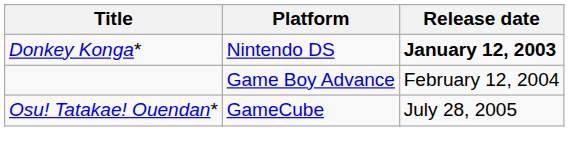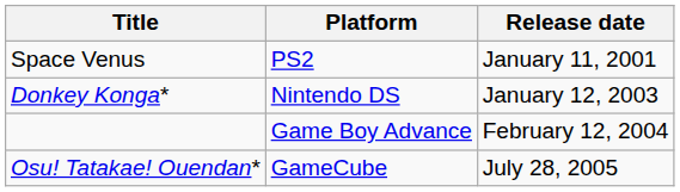 <table class="wikitable">
 <tr>
 <th>Title</th>
 <th>Platform</th>
 <th>Release date</th>
 </tr>
 <tr>
+<td>Space Venus</td>
+<td><a href='#'>PS2</a></td>
+<td>January 11, 2001</td>
+</tr>
+<tr>
 <td><em><a href='#'>Donkey Konga</a></em>*</td>
 <td><a href='#'>Nintendo DS</a></td>
-<td><strong>January 12, 2003</strong></td>
+<td>January 12, 2003</td>
 </tr>
 <tr>
 <td></td>
 <td><a href='#'>Game Boy Advance</a></td>
 <td>February 12, 2004</td>
 </tr>
 <tr>
 <td><em><a href='#'>Osu! Tatakae! Ouendan</a></em>*</td>
 <td><a href='#'>GameCube</a></td>
 <td>July 28, 2005</td>
 </tr>
 </table>
